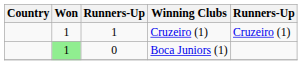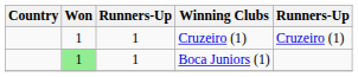 <table class="wikitable sortable">
 <tr>
 <th>Country</th>
 <th>Won</th>
 <th>Runners-Up</th>
 <th class="unsortable">Winning Clubs</th>
 <th class="unsortable">Runners-Up</th>
 </tr>
 <tr>
 <td></td>
 <td align=center>1</td>
 <td align=center>1</td>
 <td><a href='#'>Cruzeiro</a> (1)</td>
 <td><a href='#'>Cruzeiro</a> (1)</td>
 </tr>
 <tr>
 <td></td>
 <td align=center style="background: lightgreen;">1</td>
-<td align=center>0</td>
+<td align=center>1</td>
 <td><a href='#'>Boca Juniors</a> (1)</td>
 <td></td>
 </tr>
 <tr>
 </tr>
 </table>
